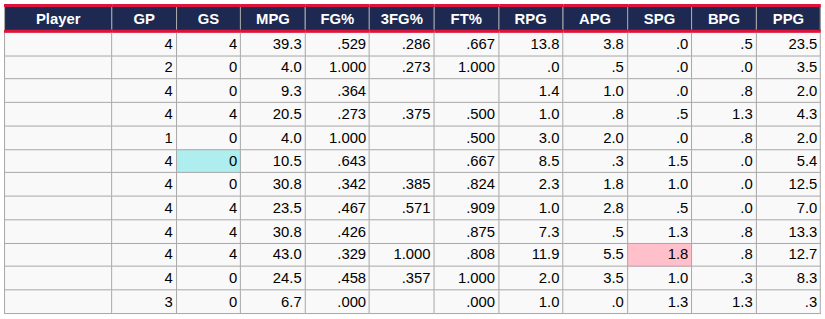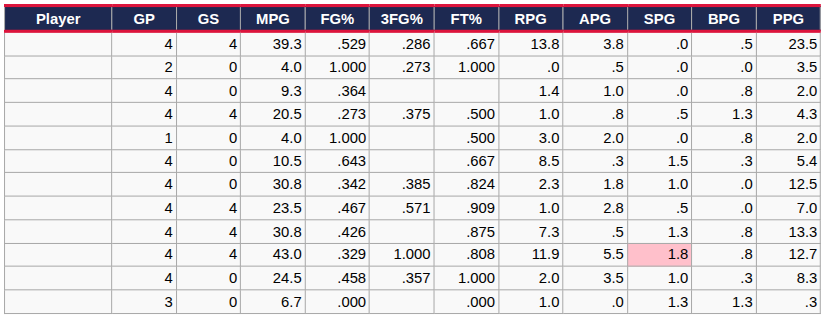 <table class="wikitable sortable" style="text-align:right; font-size: 90%">
 <tr>
 <th style="background:#1D2951; color:#FFFFFF; border-top:#DC143C 3px solid; border-bottom:#DC143C 3px solid;" width="10%">Player</th>
 <th style="background: #1D2951; color:#FFFFFF; border-top:#DC143C 3px solid; border-bottom:#DC143C 3px solid;" width="6%">GP</th>
 <th style="background: #1D2951; color:#FFFFFF; border-top:#DC143C 3px solid; border-bottom:#DC143C 3px solid;" width="6%">GS</th>
 <th style="background: #1D2951; color:#FFFFFF; border-top:#DC143C 3px solid; border-bottom:#DC143C 3px solid;" width="6%">MPG</th>
 <th style="background: #1D2951; color:#FFFFFF; border-top:#DC143C 3px solid; border-bottom:#DC143C 3px solid;" width="6%">FG%</th>
 <th style="background: #1D2951; color:#FFFFFF; border-top:#DC143C 3px solid; border-bottom:#DC143C 3px solid;" width="6%">3FG%</th>
 <th style="background: #1D2951; color:#FFFFFF; border-top:#DC143C 3px solid; border-bottom:#DC143C 3px solid;" width="6%">FT%</th>
 <th style="background: #1D2951; color:#FFFFFF; border-top:#DC143C 3px solid; border-bottom:#DC143C 3px solid;" width="6%">RPG</th>
 <th style="background: #1D2951; color:#FFFFFF; border-top:#DC143C 3px solid; border-bottom:#DC143C 3px solid;" width="6%">APG</th>
 <th style="background: #1D2951; color:#FFFFFF; border-top:#DC143C 3px solid; border-bottom:#DC143C 3px solid;" width="6%">SPG</th>
 <th style="background: #1D2951; color:#FFFFFF; border-top:#DC143C 3px solid; border-bottom:#DC143C 3px solid;" width="6%">BPG</th>
 <th style="background: #1D2951; color:#FFFFFF; border-top:#DC143C 3px solid; border-bottom:#DC143C 3px solid;" width="6%">PPG</th>
 </tr>
 <tr>
 <td style="text-align:left;"></td>
 <td>4</td>
 <td>4</td>
 <td>39.3</td>
 <td>.529</td>
 <td>.286</td>
 <td>.667</td>
 <td>13.8</td>
 <td>3.8</td>
 <td>.0</td>
 <td>.5</td>
 <td>23.5</td>
 </tr>
 <tr>
 <td style="text-align:left;"></td>
 <td>2</td>
 <td>0</td>
 <td>4.0</td>
 <td>1.000</td>
 <td>.273</td>
 <td>1.000</td>
 <td>.0</td>
 <td>.5</td>
 <td>.0</td>
 <td>.0</td>
 <td>3.5</td>
 </tr>
 <tr>
 <td style="text-align:left;"></td>
 <td>4</td>
 <td>0</td>
 <td>9.3</td>
 <td>.364</td>
 <td></td>
 <td></td>
 <td>1.4</td>
 <td>1.0</td>
 <td>.0</td>
 <td>.8</td>
 <td>2.0</td>
 </tr>
 <tr>
 <td style="text-align:left;"></td>
 <td>4</td>
 <td>4</td>
 <td>20.5</td>
 <td>.273</td>
 <td>.375</td>
 <td>.500</td>
 <td>1.0</td>
 <td>.8</td>
 <td>.5</td>
 <td>1.3</td>
 <td>4.3</td>
 </tr>
 <tr>
 <td style="text-align:left;"></td>
 <td>1</td>
 <td>0</td>
 <td>4.0</td>
 <td>1.000</td>
 <td></td>
 <td>.500</td>
 <td>3.0</td>
 <td>2.0</td>
 <td>.0</td>
 <td>.8</td>
 <td>2.0</td>
 </tr>
 <tr>
 <td style="text-align:left;"></td>
 <td>4</td>
-<td style="background: paleturquoise;">0</td>
+<td>0</td>
 <td>10.5</td>
 <td>.643</td>
 <td></td>
 <td>.667</td>
 <td>8.5</td>
 <td>.3</td>
 <td>1.5</td>
-<td>.0</td>
+<td>.3</td>
 <td>5.4</td>
 </tr>
 <tr>
 <td style="text-align:left;"></td>
 <td>4</td>
 <td>0</td>
 <td>30.8</td>
 <td>.342</td>
 <td>.385</td>
 <td>.824</td>
 <td>2.3</td>
 <td>1.8</td>
 <td>1.0</td>
 <td>.0</td>
 <td>12.5</td>
 </tr>
 <tr>
 <td style="text-align:left;"></td>
 <td>4</td>
 <td>4</td>
 <td>23.5</td>
 <td>.467</td>
 <td>.571</td>
 <td>.909</td>
 <td>1.0</td>
 <td>2.8</td>
 <td>.5</td>
 <td>.0</td>
 <td>7.0</td>
 </tr>
 <tr>
 <td style="text-align:left;"></td>
 <td>4</td>
 <td>4</td>
 <td>30.8</td>
 <td>.426</td>
 <td></td>
 <td>.875</td>
 <td>7.3</td>
 <td>.5</td>
 <td>1.3</td>
 <td>.8</td>
 <td>13.3</td>
 </tr>
 <tr>
 <td style="text-align:left;"></td>
 <td>4</td>
 <td>4</td>
 <td>43.0</td>
 <td>.329</td>
 <td>1.000</td>
 <td>.808</td>
 <td>11.9</td>
 <td>5.5</td>
 <td style="background: pink;">1.8</td>
 <td>.8</td>
 <td>12.7</td>
 </tr>
 <tr>
 <td style="text-align:left;"></td>
 <td>4</td>
 <td>0</td>
 <td>24.5</td>
 <td>.458</td>
 <td>.357</td>
 <td>1.000</td>
 <td>2.0</td>
 <td>3.5</td>
 <td>1.0</td>
 <td>.3</td>
 <td>8.3</td>
 </tr>
 <tr>
 <td style="text-align:left;"></td>
 <td>3</td>
 <td>0</td>
 <td>6.7</td>
 <td>.000</td>
 <td></td>
 <td>.000</td>
 <td>1.0</td>
 <td>.0</td>
 <td>1.3</td>
 <td>1.3</td>
 <td>.3</td>
 </tr>
 </table>
